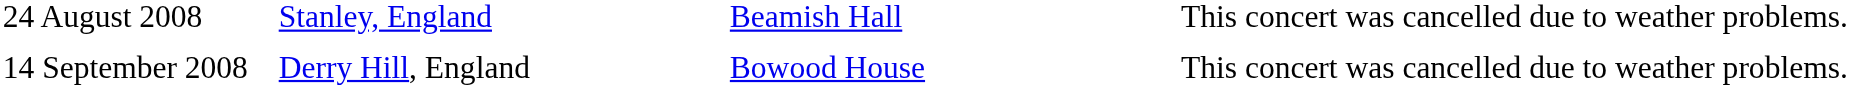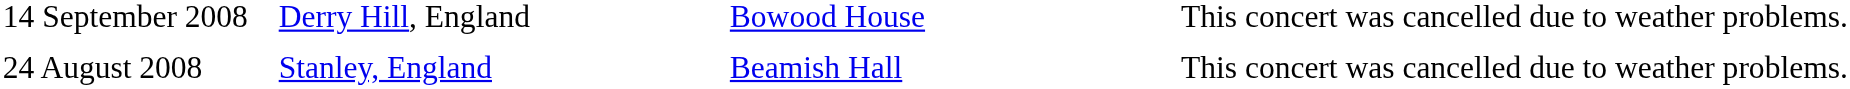 <table cellpadding="2" style="border:0 solid darkgrey; font-size:90%;">
 <tr>
 <th style="width:120px;"></th>
 <th style="width:200px;"></th>
 <th style="width:200px;"></th>
 <th style="width:500px;"></th>
 </tr>
+<tr>
+<td>14 September 2008</td>
+<td><a href='#'>Derry Hill</a>, England</td>
+<td><a href='#'>Bowood House</a></td>
+<td>This concert was cancelled due to weather problems.</td>
+</tr>
 <tr border="0">
 <td>24 August 2008</td>
 <td><a href='#'>Stanley, England</a></td>
 <td><a href='#'>Beamish Hall</a></td>
 <td>This concert was cancelled due to weather problems.</td>
 </tr>
-<tr>
-<td>14 September 2008</td>
-<td><a href='#'>Derry Hill</a>, England</td>
-<td><a href='#'>Bowood House</a></td>
-<td>This concert was cancelled due to weather problems.</td>
-</tr>
 </table>
